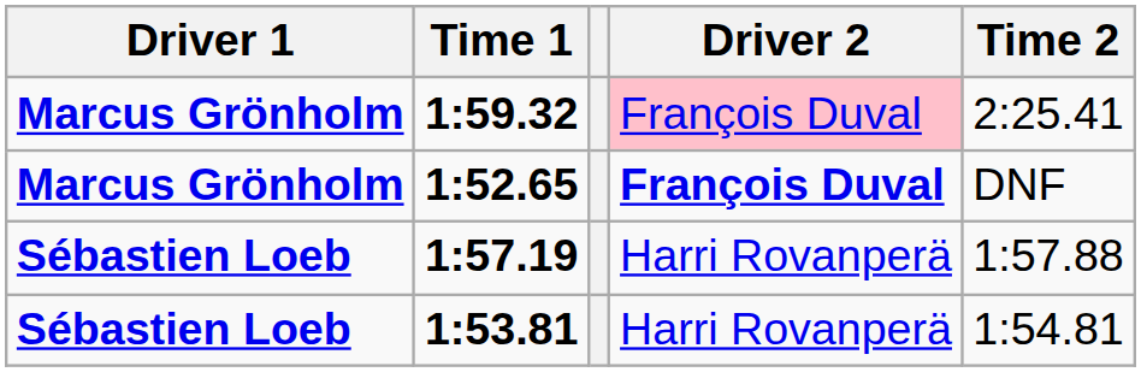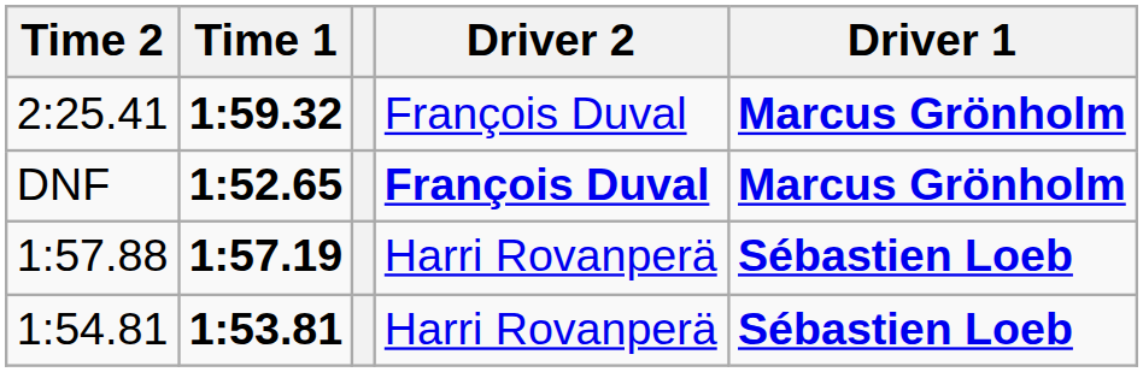 <table class="wikitable">
 <tr>
-<th>Driver 1</th>
+<th>Time 2</th>
 <th>Time 1</th>
 <th></th>
 <th>Driver 2</th>
-<th>Time 2</th>
+<th>Driver 1</th>
 </tr>
 <tr>
-<td><strong> <a href='#'>Marcus Grönholm</a></strong></td>
+<td>2:25.41</td>
 <td><strong>1:59.32</strong></td>
 <th></th>
-<td style="background: pink;"> <a href='#'>François Duval</a></td>
-<td>2:25.41</td>
+<td> <a href='#'>François Duval</a></td>
+<td><strong> <a href='#'>Marcus Grönholm</a></strong></td>
 </tr>
 <tr>
-<td><strong> <a href='#'>Marcus Grönholm</a></strong></td>
+<td>DNF</td>
 <td><strong>1:52.65</strong></td>
 <th></th>
 <td><strong> <a href='#'>François Duval</a></strong></td>
-<td>DNF</td>
+<td><strong> <a href='#'>Marcus Grönholm</a></strong></td>
 </tr>
 <tr>
-<td><strong> <a href='#'>Sébastien Loeb</a></strong></td>
+<td>1:57.88</td>
 <td><strong>1:57.19</strong></td>
 <th></th>
 <td> <a href='#'>Harri Rovanperä</a></td>
-<td>1:57.88</td>
+<td><strong> <a href='#'>Sébastien Loeb</a></strong></td>
 </tr>
 <tr>
-<td><strong> <a href='#'>Sébastien Loeb</a></strong></td>
+<td>1:54.81</td>
 <td><strong>1:53.81</strong></td>
 <th></th>
 <td> <a href='#'>Harri Rovanperä</a></td>
-<td>1:54.81</td>
+<td><strong> <a href='#'>Sébastien Loeb</a></strong></td>
 </tr>
 </table>
